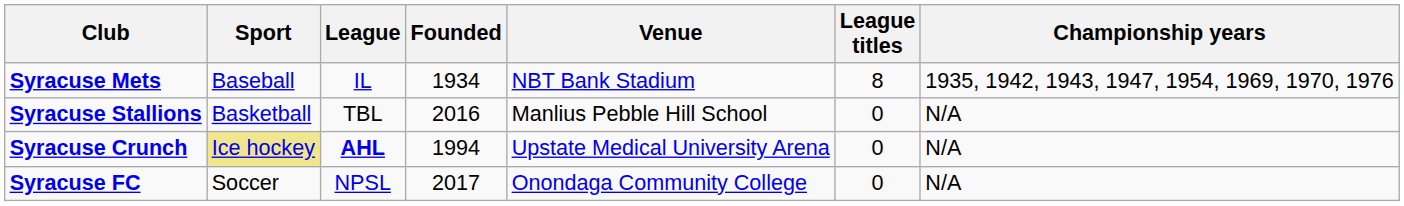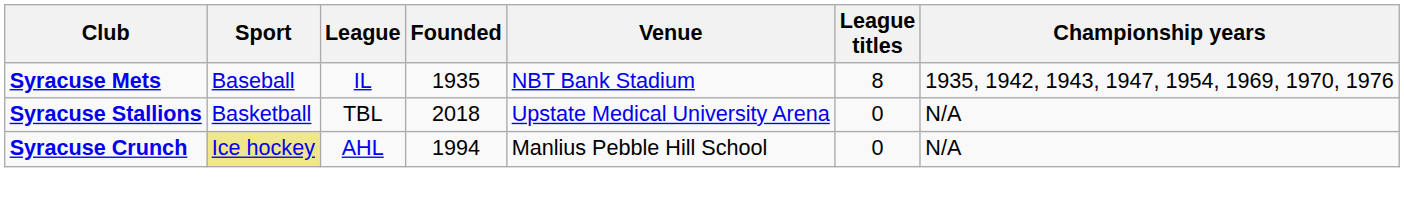 <table class="wikitable">
 <tr>
 <th>Club</th>
 <th>Sport</th>
 <th>League</th>
 <th>Founded</th>
 <th>Venue</th>
 <th>League<br>titles</th>
 <th>Championship years</th>
 </tr>
 <tr>
 <td><strong><a href='#'>Syracuse Mets</a></strong></td>
 <td><a href='#'>Baseball</a></td>
 <td align=center><a href='#'>IL</a></td>
-<td align=center>1934</td>
+<td align=center>1935</td>
 <td><a href='#'>NBT Bank Stadium</a></td>
 <td align=center>8</td>
 <td>1935, 1942, 1943, 1947, 1954, 1969, 1970, 1976</td>
 </tr>
 <tr>
 <td><strong><a href='#'>Syracuse Stallions</a></strong></td>
 <td><a href='#'>Basketball</a></td>
 <td align=center>TBL</td>
-<td align=center>2016</td>
-<td>Manlius Pebble Hill School</td>
+<td align=center>2018</td>
+<td><a href='#'>Upstate Medical University Arena</a></td>
 <td align=center>0</td>
 <td>N/A</td>
 </tr>
 <tr>
 <td><strong><a href='#'>Syracuse Crunch</a></strong></td>
 <td style="background: khaki;"><a href='#'>Ice hockey</a></td>
-<td align=center><strong><a href='#'>AHL</a></strong></td>
+<td align=center><a href='#'>AHL</a></td>
 <td align=center>1994</td>
-<td><a href='#'>Upstate Medical University Arena</a></td>
-<td align=center>0</td>
-<td>N/A</td>
-</tr>
-<tr>
-<td><strong><a href='#'>Syracuse FC</a></strong></td>
-<td>Soccer</td>
-<td align=center><a href='#'>NPSL</a></td>
-<td align=center>2017</td>
-<td><a href='#'>Onondaga Community College</a></td>
+<td>Manlius Pebble Hill School</td>
 <td align=center>0</td>
 <td>N/A</td>
 </tr>
 </table>
